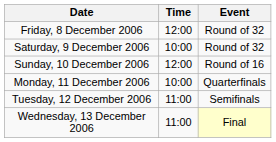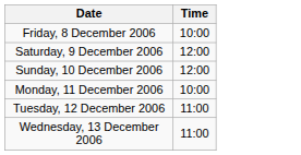 <table class = "wikitable" style="text-align:center;">
 <tr>
 <th width=220>Date</th>
 <th width=50>Time</th>
-<th width=100>Event</th>
 </tr>
 <tr>
 <td>Friday, 8 December 2006</td>
-<td>12:00</td>
-<td>Round of 32</td>
+<td>10:00</td>
 </tr>
 <tr>
 <td>Saturday, 9 December 2006</td>
-<td>10:00</td>
-<td>Round of 32</td>
+<td>12:00</td>
 </tr>
 <tr>
 <td>Sunday, 10 December 2006</td>
 <td>12:00</td>
-<td>Round of 16</td>
 </tr>
 <tr>
 <td>Monday, 11 December 2006</td>
 <td>10:00</td>
-<td>Quarterfinals</td>
 </tr>
 <tr>
 <td>Tuesday, 12 December 2006</td>
 <td>11:00</td>
-<td>Semifinals</td>
 </tr>
 <tr>
 <td>Wednesday, 13 December 2006</td>
 <td>11:00</td>
-<td bgcolor=ffffcc>Final</td>
 </tr>
 </table>
